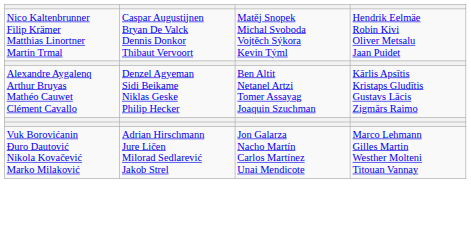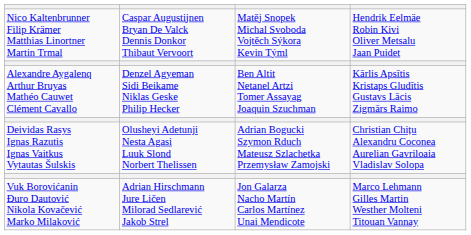 <table class=wikitable>
 <tr>
 <th width=170></th>
 <th width=170></th>
 <th width=170></th>
 <th width=170></th>
 </tr>
 <tr>
 <td><a href='#'>Nico Kaltenbrunner</a><br><a href='#'>Filip Krämer</a><br><a href='#'>Matthias Linortner</a><br><a href='#'>Martin Trmal</a></td>
 <td><a href='#'>Caspar Augustijnen</a><br><a href='#'>Bryan De Valck</a><br><a href='#'>Dennis Donkor</a><br><a href='#'>Thibaut Vervoort</a></td>
 <td><a href='#'>Matěj Snopek</a><br><a href='#'>Michal Svoboda</a><br><a href='#'>Vojtěch Sýkora</a><br><a href='#'>Kevin Týml</a></td>
 <td><a href='#'>Hendrik Eelmäe</a><br><a href='#'>Robin Kivi</a><br><a href='#'>Oliver Metsalu</a><br><a href='#'>Jaan Puidet</a></td>
 </tr>
 <tr>
 <th></th>
 <th></th>
 <th></th>
 <th></th>
 </tr>
 <tr>
 <td><a href='#'>Alexandre Aygalenq</a><br><a href='#'>Arthur Bruyas</a><br><a href='#'>Mathéo Cauwet</a><br><a href='#'>Clément Cavallo</a></td>
 <td><a href='#'>Denzel Agyeman</a><br><a href='#'>Sidi Beikame</a><br><a href='#'>Niklas Geske</a><br><a href='#'>Philip Hecker</a></td>
 <td><a href='#'>Ben Altit</a><br><a href='#'>Netanel Artzi</a><br><a href='#'>Tomer Assayag</a><br><a href='#'>Joaquin Szuchman</a></td>
 <td><a href='#'>Kārlis Apsītis</a><br><a href='#'>Kristaps Gludītis</a><br><a href='#'>Gustavs Lācis</a><br><a href='#'>Zigmārs Raimo</a></td>
 </tr>
 <tr>
 <th></th>
 <th></th>
 <th></th>
 <th></th>
 </tr>
 <tr>
+<td><a href='#'>Deividas Rasys</a><br><a href='#'>Ignas Razutis</a><br><a href='#'>Ignas Vaitkus</a><br><a href='#'>Vytautas Šulskis</a></td>
+<td><a href='#'>Olusheyi Adetunji</a><br><a href='#'>Nesta Agasi</a><br><a href='#'>Luuk Slond</a><br><a href='#'>Norbert Thelissen</a></td>
+<td><a href='#'>Adrian Bogucki</a><br><a href='#'>Szymon Rduch</a><br><a href='#'>Mateusz Szlachetka</a><br><a href='#'>Przemysław Zamojski</a></td>
+<td><a href='#'>Christian Chițu</a><br><a href='#'>Alexandru Coconea</a><br><a href='#'>Aurelian Gavriloaia</a><br><a href='#'>Vladislav Solopa</a></td>
+</tr>
+<tr>
 <th></th>
 <th></th>
 <th></th>
 <th></th>
 </tr>
 <tr>
 <td><a href='#'>Vuk Borovićanin</a><br><a href='#'>Đuro Dautović</a><br><a href='#'>Nikola Kovačević</a><br><a href='#'>Marko Milaković</a></td>
 <td><a href='#'>Adrian Hirschmann</a><br><a href='#'>Jure Ličen</a><br><a href='#'>Milorad Sedlarević</a><br><a href='#'>Jakob Strel</a></td>
 <td><a href='#'>Jon Galarza</a><br><a href='#'>Nacho Martín</a><br><a href='#'>Carlos Martínez</a><br><a href='#'>Unai Mendicote</a></td>
 <td><a href='#'>Marco Lehmann</a><br><a href='#'>Gilles Martin</a><br><a href='#'>Westher Molteni</a><br><a href='#'>Titouan Vannay</a></td>
 </tr>
 </table>
